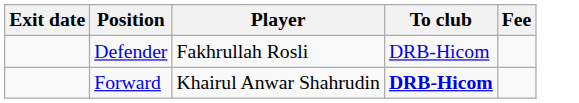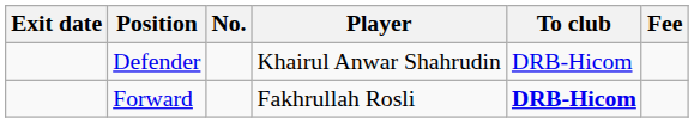 <table class="wikitable sortable">
 <tr>
 <th>Exit date</th>
 <th>Position</th>
+<th>No.</th>
 <th>Player</th>
 <th>To club</th>
 <th>Fee</th>
 </tr>
 <tr>
 <td></td>
 <td align="left"><a href='#'>Defender</a></td>
-<td align="left"> Fakhrullah Rosli</td>
+<td align="left"></td>
+<td align="left"> Khairul Anwar Shahrudin</td>
 <td align="left"> <a href='#'>DRB-Hicom</a></td>
 <td align=right></td>
 </tr>
 <tr>
 <td></td>
 <td align="left"><a href='#'>Forward</a></td>
-<td align="left"> Khairul Anwar Shahrudin</td>
+<td align="left"></td>
+<td align="left"> Fakhrullah Rosli</td>
 <td align="left"><strong> <a href='#'>DRB-Hicom</a></strong></td>
 <td align=right></td>
 </tr>
 </table>
